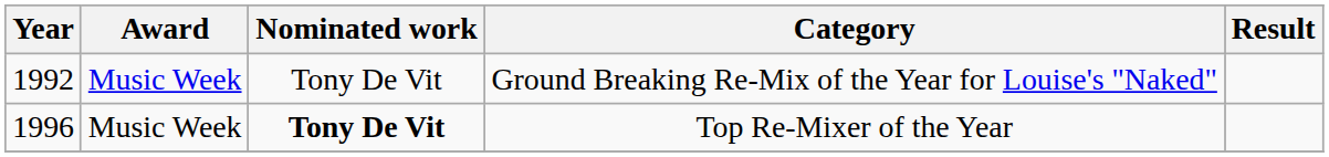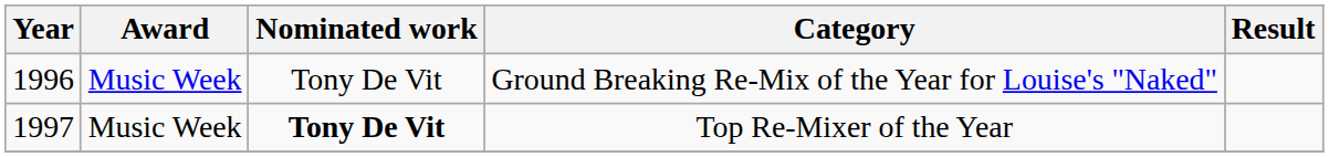 <table class="wikitable plainrowheaders" style="text-align:center;">
 <tr>
 <th>Year</th>
 <th>Award</th>
 <th>Nominated work</th>
 <th>Category</th>
 <th>Result</th>
 </tr>
 <tr>
-<td rowspan="1">1992</td>
+<td rowspan="1">1996</td>
 <td rowspan="1"><a href='#'>Music Week</a></td>
 <td>Tony De Vit</td>
 <td>Ground Breaking Re-Mix of the Year for <a href='#'>Louise's "Naked"</a></td>
 <td></td>
 </tr>
 <tr>
-<td rowspan="1">1996</td>
+<td rowspan="1">1997</td>
 <td rowspan="1">Music Week</td>
 <td><strong>Tony De Vit</strong></td>
 <td>Top Re-Mixer of the Year</td>
 <td></td>
 </tr>
 <tr>
 </tr>
 </table>
